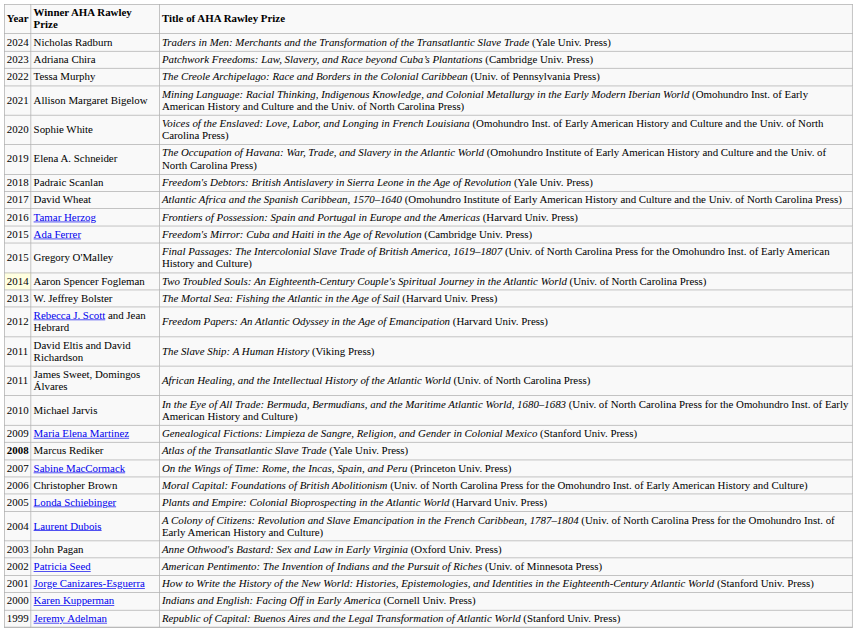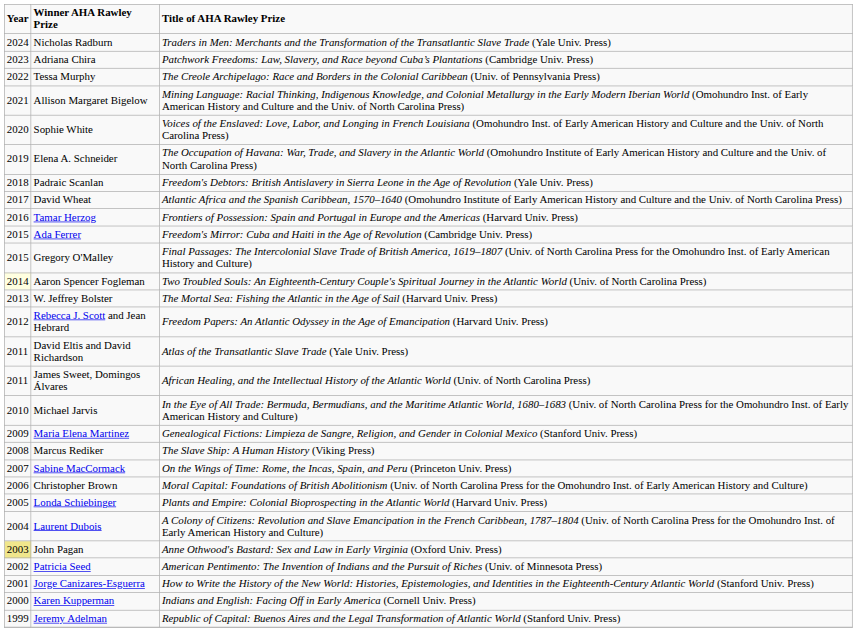 <table class="wikitable">
 <tr>
 <td><strong>Year</strong></td>
 <td><strong>Winner AHA Rawley Prize</strong></td>
 <td><strong>Title of AHA Rawley Prize</strong></td>
 </tr>
 <tr>
 <td>2024</td>
 <td>Nicholas Radburn</td>
 <td><em>Traders in Men: Merchants and the Transformation of the Transatlantic Slave Trade</em> (Yale Univ. Press)</td>
 </tr>
 <tr>
 <td>2023</td>
 <td>Adriana Chira</td>
 <td><em>Patchwork Freedoms: Law, Slavery, and Race beyond Cuba’s Plantations</em> (Cambridge Univ. Press)</td>
 </tr>
 <tr>
 <td>2022</td>
 <td>Tessa Murphy</td>
 <td><em>The Creole Archipelago: Race and Borders in the Colonial Caribbean</em> (Univ. of Pennsylvania Press)</td>
 </tr>
 <tr>
 <td>2021</td>
 <td>Allison Margaret Bigelow</td>
 <td><em>Mining Language: Racial Thinking, Indigenous Knowledge, and Colonial Metallurgy in the Early Modern Iberian World</em> (Omohundro Inst. of Early American History and Culture and the Univ. of North Carolina Press)</td>
 </tr>
 <tr>
 <td>2020</td>
 <td>Sophie White</td>
 <td><em>Voices of the Enslaved: Love, Labor, and Longing in French Louisiana</em> (Omohundro Inst. of Early American History and Culture and the Univ. of North Carolina Press)</td>
 </tr>
 <tr>
 <td>2019</td>
 <td>Elena A. Schneider</td>
 <td><em>The Occupation of Havana: War, Trade, and Slavery in the Atlantic World</em> (Omohundro Institute of Early American History and Culture and the Univ. of North Carolina Press)</td>
 </tr>
 <tr>
 <td>2018</td>
 <td>Padraic Scanlan</td>
 <td><em>Freedom's Debtors: British Antislavery in Sierra Leone in the Age of Revolution</em> (Yale Univ. Press)</td>
 </tr>
 <tr>
 <td>2017</td>
 <td>David Wheat</td>
 <td><em>Atlantic Africa and the Spanish Caribbean, 1570–1640</em> (Omohundro Institute of Early American History and Culture and the Univ. of North Carolina Press)</td>
 </tr>
 <tr>
 <td>2016</td>
 <td><a href='#'>Tamar Herzog</a></td>
 <td><em>Frontiers of Possession: Spain and Portugal in Europe and the Americas</em> (Harvard Univ. Press)</td>
 </tr>
 <tr>
 <td>2015</td>
 <td><a href='#'>Ada Ferrer</a></td>
 <td><em>Freedom's Mirror: Cuba and Haiti in the Age of Revolution</em> (Cambridge Univ. Press)</td>
 </tr>
 <tr>
 <td>2015</td>
 <td>Gregory O'Malley</td>
 <td><em>Final Passages: The Intercolonial Slave Trade of British America, 1619–1807</em> (Univ. of North Carolina Press for the Omohundro Inst. of Early American History and Culture)</td>
 </tr>
 <tr>
 <td style="background: lightyellow;">2014</td>
 <td>Aaron Spencer Fogleman</td>
 <td><em>Two Troubled Souls: An Eighteenth-Century Couple's Spiritual Journey in the Atlantic World</em> (Univ. of North Carolina Press)</td>
 </tr>
 <tr>
 <td>2013</td>
 <td>W. Jeffrey Bolster</td>
 <td><em>The Mortal Sea: Fishing the Atlantic in the Age of Sail</em> (Harvard Univ. Press)</td>
 </tr>
 <tr>
 <td>2012</td>
 <td><a href='#'>Rebecca J. Scott</a> and Jean Hebrard</td>
 <td><em>Freedom Papers: An Atlantic Odyssey in the Age of Emancipation</em> (Harvard Univ. Press)</td>
 </tr>
 <tr>
 <td>2011</td>
 <td>David Eltis and David Richardson</td>
-<td><em>The Slave Ship: A Human History</em> (Viking Press)</td>
+<td><em>Atlas of the Transatlantic Slave Trade</em> (Yale Univ. Press)</td>
 </tr>
 <tr>
 <td>2011</td>
 <td>James Sweet, Domingos Álvares</td>
 <td><em>African Healing, and the Intellectual History of the Atlantic World</em> (Univ. of North Carolina Press)</td>
 </tr>
 <tr>
 <td>2010</td>
 <td>Michael Jarvis</td>
 <td><em>In the Eye of All Trade: Bermuda, Bermudians, and the Maritime Atlantic World, 1680–1683</em> (Univ. of North Carolina Press for the Omohundro Inst. of Early American History and Culture)</td>
 </tr>
 <tr>
 <td>2009</td>
 <td><a href='#'>Maria Elena Martinez</a></td>
 <td><em>Genealogical Fictions: Limpieza de Sangre, Religion, and Gender in Colonial Mexico</em> (Stanford Univ. Press)</td>
 </tr>
 <tr>
-<td><strong>2008</strong></td>
+<td>2008</td>
 <td>Marcus Rediker</td>
-<td><em>Atlas of the Transatlantic Slave Trade</em> (Yale Univ. Press)</td>
+<td><em>The Slave Ship: A Human History</em> (Viking Press)</td>
 </tr>
 <tr>
 <td>2007</td>
 <td><a href='#'>Sabine MacCormack</a></td>
 <td><em>On the Wings of Time: Rome, the Incas, Spain, and Peru</em> (Princeton Univ. Press)</td>
 </tr>
 <tr>
 <td>2006</td>
 <td>Christopher Brown</td>
 <td><em>Moral Capital: Foundations of British Abolitionism</em> (Univ. of North Carolina Press for the Omohundro Inst. of Early American History and Culture)</td>
 </tr>
 <tr>
 <td>2005</td>
 <td><a href='#'>Londa Schiebinger</a></td>
 <td><em>Plants and Empire: Colonial Bioprospecting in the Atlantic World</em> (Harvard Univ. Press)</td>
 </tr>
 <tr>
 <td>2004</td>
 <td><a href='#'>Laurent Dubois</a></td>
 <td><em>A Colony of Citizens: Revolution and Slave Emancipation in the French Caribbean, 1787–1804</em> (Univ. of North Carolina Press for the Omohundro Inst. of Early American History and Culture)</td>
 </tr>
 <tr>
-<td>2003</td>
+<td style="background: khaki;">2003</td>
 <td>John Pagan</td>
 <td><em>Anne Othwood's Bastard: Sex and Law in Early Virginia</em> (Oxford Univ. Press)</td>
 </tr>
 <tr>
 <td>2002</td>
 <td><a href='#'>Patricia Seed</a></td>
 <td><em>American Pentimento: The Invention of Indians and the Pursuit of Riches</em> (Univ. of Minnesota Press)</td>
 </tr>
 <tr>
 <td>2001</td>
 <td><a href='#'>Jorge Canizares-Esguerra</a></td>
 <td><em>How to Write the History of the New World: Histories, Epistemologies, and Identities in the Eighteenth-Century Atlantic World</em> (Stanford Univ. Press)</td>
 </tr>
 <tr>
 <td>2000</td>
 <td><a href='#'>Karen Kupperman</a></td>
 <td><em>Indians and English: Facing Off in Early America</em> (Cornell Univ. Press)</td>
 </tr>
 <tr>
 <td>1999</td>
 <td><a href='#'>Jeremy Adelman</a></td>
 <td><em>Republic of Capital: Buenos Aires and the Legal Transformation of Atlantic World</em> (Stanford Univ. Press)</td>
 </tr>
 <tr>
 </tr>
 </table>
